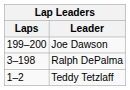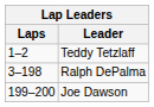 <table class="wikitable">
 <tr>
 <th colspan=2>Lap Leaders</th>
 </tr>
 <tr>
 <th>Laps</th>
 <th>Leader</th>
 </tr>
 <tr>
-<td>199–200</td>
-<td>Joe Dawson</td>
+<td>1–2</td>
+<td>Teddy Tetzlaff</td>
 </tr>
 <tr>
 <td>3–198</td>
 <td>Ralph DePalma</td>
 </tr>
 <tr>
-<td>1–2</td>
-<td>Teddy Tetzlaff</td>
+<td>199–200</td>
+<td>Joe Dawson</td>
 </tr>
 </table>
